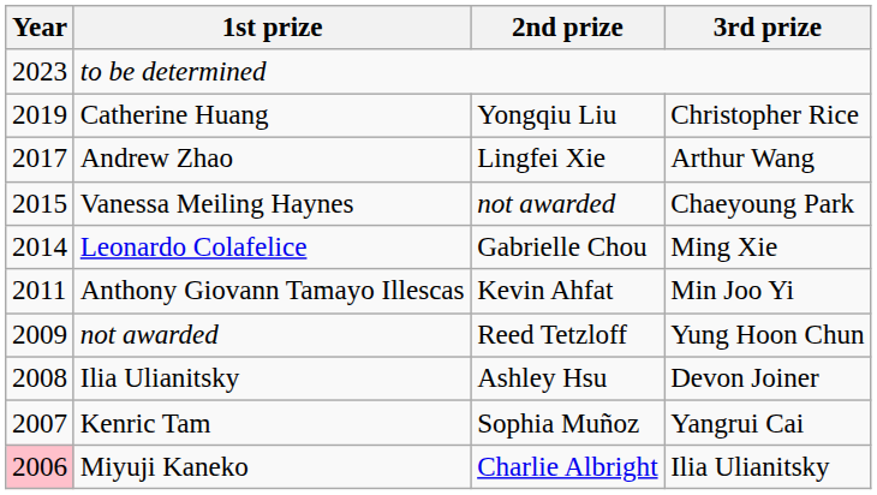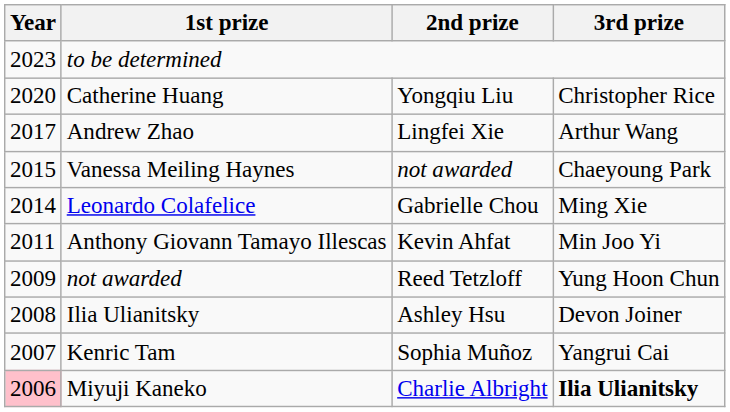 <table class="wikitable">
 <tr>
 <th>Year</th>
 <th>1st prize</th>
 <th>2nd prize</th>
 <th>3rd prize</th>
 </tr>
 <tr>
 <td>2023</td>
 <td colspan="3"><em>to be determined</em></td>
 </tr>
 <tr>
-<td>2019</td>
+<td>2020</td>
 <td> Catherine Huang</td>
 <td> Yongqiu Liu</td>
 <td> Christopher Rice</td>
 </tr>
 <tr>
 <td>2017</td>
 <td> Andrew Zhao</td>
 <td> Lingfei Xie</td>
 <td> Arthur Wang</td>
 </tr>
 <tr>
 <td>2015</td>
 <td> Vanessa Meiling Haynes</td>
 <td><em>not awarded</em></td>
 <td> Chaeyoung Park</td>
 </tr>
 <tr>
 <td>2014</td>
 <td><strong></strong> <a href='#'>Leonardo Colafelice</a></td>
 <td>  Gabrielle Chou</td>
 <td> Ming Xie</td>
 </tr>
 <tr>
 <td>2011</td>
 <td> Anthony Giovann Tamayo Illescas</td>
 <td> Kevin Ahfat</td>
 <td> Min Joo Yi</td>
 </tr>
 <tr>
 <td>2009</td>
 <td><em>not awarded</em></td>
 <td> Reed Tetzloff</td>
 <td> Yung Hoon Chun</td>
 </tr>
 <tr>
 <td>2008</td>
 <td> Ilia Ulianitsky</td>
 <td> Ashley Hsu</td>
 <td> Devon Joiner</td>
 </tr>
 <tr>
 <td>2007</td>
 <td> Kenric Tam</td>
 <td> Sophia Muñoz</td>
 <td> Yangrui Cai</td>
 </tr>
 <tr>
 <td style="background: pink;">2006</td>
 <td>  Miyuji Kaneko</td>
 <td> <a href='#'>Charlie Albright</a></td>
-<td> Ilia Ulianitsky</td>
+<td><strong> Ilia Ulianitsky</strong></td>
 </tr>
 </table>
